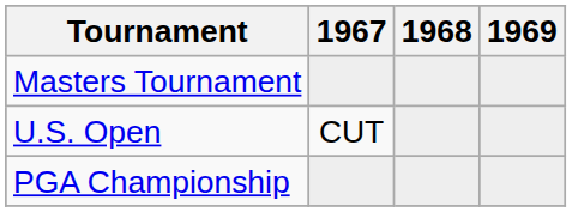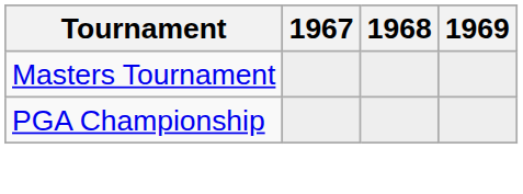 <table class="wikitable" style="font-size:95%;text-align:center;">
 <tr>
 <th>Tournament</th>
 <th>1967</th>
 <th>1968</th>
 <th>1969</th>
 </tr>
 <tr>
 <td align=left><a href='#'>Masters Tournament</a></td>
 <td style="background:#eeeeee;"></td>
 <td style="background:#eeeeee;"></td>
 <td style="background:#eeeeee;"></td>
 </tr>
 <tr>
-<td align=left><a href='#'>U.S. Open</a></td>
-<td>CUT</td>
-<td style="background:#eeeeee;"></td>
-<td style="background:#eeeeee;"></td>
-</tr>
-<tr>
 <td align=left><a href='#'>PGA Championship</a></td>
 <td style="background:#eeeeee;"></td>
 <td style="background:#eeeeee;"></td>
 <td style="background:#eeeeee;"></td>
 </tr>
 </table>
